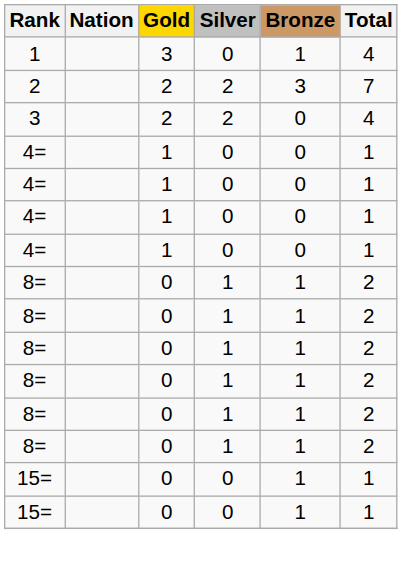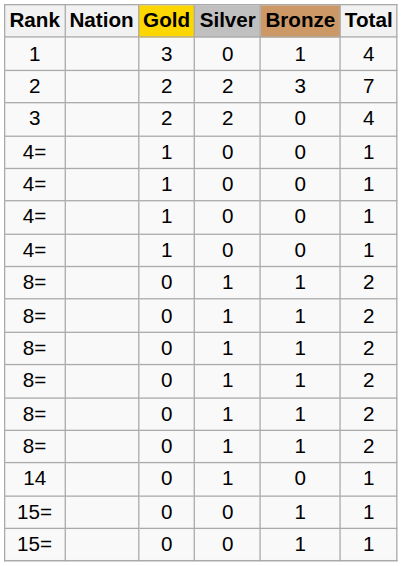 <table class="wikitable sortable" style="text-align:center">
 <tr>
 <th>Rank</th>
 <th>Nation</th>
 <th style="background-color:gold">Gold</th>
 <th style="background-color:silver">Silver</th>
 <th style="background-color:#cc9966">Bronze</th>
 <th>Total</th>
 </tr>
 <tr>
 <td>1</td>
 <td align=left></td>
 <td>3</td>
 <td>0</td>
 <td>1</td>
 <td>4</td>
 </tr>
 <tr>
 <td>2</td>
 <td align=left></td>
 <td>2</td>
 <td>2</td>
 <td>3</td>
 <td>7</td>
 </tr>
 <tr>
 <td>3</td>
 <td align=left></td>
 <td>2</td>
 <td>2</td>
 <td>0</td>
 <td>4</td>
 </tr>
 <tr>
 <td>4=</td>
 <td align=left></td>
 <td>1</td>
 <td>0</td>
 <td>0</td>
 <td>1</td>
 </tr>
 <tr>
 <td>4=</td>
 <td align=left></td>
 <td>1</td>
 <td>0</td>
 <td>0</td>
 <td>1</td>
 </tr>
 <tr>
 <td>4=</td>
 <td align=left></td>
 <td>1</td>
 <td>0</td>
 <td>0</td>
 <td>1</td>
 </tr>
 <tr>
 <td>4=</td>
 <td align=left></td>
 <td>1</td>
 <td>0</td>
 <td>0</td>
 <td>1</td>
 </tr>
 <tr>
 <td>8=</td>
 <td align=left></td>
 <td>0</td>
 <td>1</td>
 <td>1</td>
 <td>2</td>
 </tr>
 <tr>
 <td>8=</td>
 <td align=left></td>
 <td>0</td>
 <td>1</td>
 <td>1</td>
 <td>2</td>
 </tr>
 <tr>
 <td>8=</td>
 <td align=left></td>
 <td>0</td>
 <td>1</td>
 <td>1</td>
 <td>2</td>
 </tr>
 <tr>
 <td>8=</td>
 <td align=left></td>
 <td>0</td>
 <td>1</td>
 <td>1</td>
 <td>2</td>
 </tr>
 <tr>
 <td>8=</td>
 <td align=left></td>
 <td>0</td>
 <td>1</td>
 <td>1</td>
 <td>2</td>
 </tr>
 <tr>
 <td>8=</td>
 <td align=left></td>
 <td>0</td>
 <td>1</td>
 <td>1</td>
 <td>2</td>
 </tr>
 <tr>
+<td>14</td>
+<td align=left></td>
+<td>0</td>
+<td>1</td>
+<td>0</td>
+<td>1</td>
+</tr>
+<tr>
 <td>15=</td>
 <td align=left></td>
 <td>0</td>
 <td>0</td>
 <td>1</td>
 <td>1</td>
 </tr>
 <tr>
 <td>15=</td>
 <td align=left></td>
 <td>0</td>
 <td>0</td>
 <td>1</td>
 <td>1</td>
 </tr>
 <tr>
 </tr>
 </table>
